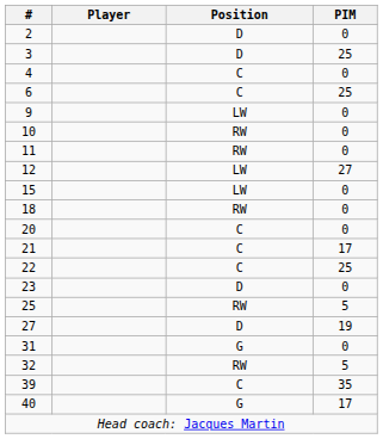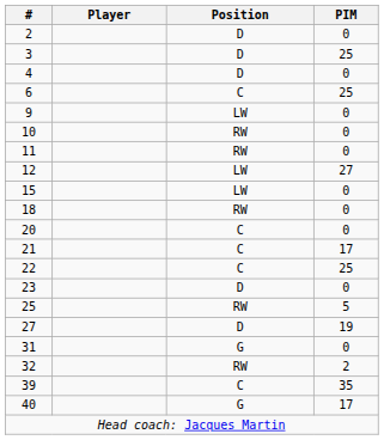 <table width="65%" class="wikitable sortable" style="text-align:center">
 <tr>
 <th>#</th>
 <th>Player</th>
 <th>Position</th>
 <th>PIM</th>
 </tr>
 <tr>
 <td>2</td>
 <td align=left></td>
 <td>D</td>
 <td>0</td>
 </tr>
 <tr>
 <td>3</td>
 <td align=left></td>
 <td>D</td>
 <td>25</td>
 </tr>
 <tr>
 <td>4</td>
 <td align=left></td>
-<td>C</td>
+<td>D</td>
 <td>0</td>
 </tr>
 <tr>
 <td>6</td>
 <td align=left></td>
 <td>C</td>
 <td>25</td>
 </tr>
 <tr>
 <td>9</td>
 <td align=left></td>
 <td>LW</td>
 <td>0</td>
 </tr>
 <tr>
 <td>10</td>
 <td align=left></td>
 <td>RW</td>
 <td>0</td>
 </tr>
 <tr>
 <td>11</td>
 <td align=left></td>
 <td>RW</td>
 <td>0</td>
 </tr>
 <tr>
 <td>12</td>
 <td align=left></td>
 <td>LW</td>
 <td>27</td>
 </tr>
 <tr>
 <td>15</td>
 <td align=left></td>
 <td>LW</td>
 <td>0</td>
 </tr>
 <tr>
 <td>18</td>
 <td align=left></td>
 <td>RW</td>
 <td>0</td>
 </tr>
 <tr>
 <td>20</td>
 <td align=left></td>
 <td>C</td>
 <td>0</td>
 </tr>
 <tr>
 <td>21</td>
 <td align=left></td>
 <td>C</td>
 <td>17</td>
 </tr>
 <tr>
 <td>22</td>
 <td align=left></td>
 <td>C</td>
 <td>25</td>
 </tr>
 <tr>
 <td>23</td>
 <td align=left></td>
 <td>D</td>
 <td>0</td>
 </tr>
 <tr>
 <td>25</td>
 <td align=left></td>
 <td>RW</td>
 <td>5</td>
 </tr>
 <tr>
 <td>27</td>
 <td align=left></td>
 <td>D</td>
 <td>19</td>
 </tr>
 <tr>
 <td>31</td>
 <td align=left></td>
 <td>G</td>
 <td>0</td>
 </tr>
 <tr>
 <td>32</td>
 <td align=left></td>
 <td>RW</td>
-<td>5</td>
+<td>2</td>
 </tr>
 <tr>
 <td>39</td>
 <td align=left></td>
 <td>C</td>
 <td>35</td>
 </tr>
 <tr>
 <td>40</td>
 <td align=left></td>
 <td>G</td>
 <td>17</td>
 </tr>
 <tr class="sortbottom">
 <td colspan="4"><em>Head coach:</em> <a href='#'>Jacques Martin</a></td>
 </tr>
 </table>
